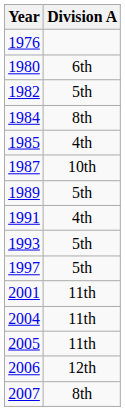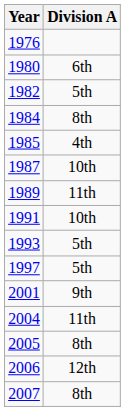 <table class="wikitable" style="text-align:center">
 <tr>
 <th>Year</th>
 <th>Division A</th>
 </tr>
 <tr>
 <td><a href='#'>1976</a></td>
 <td></td>
 </tr>
 <tr>
 <td><a href='#'>1980</a></td>
 <td>6th</td>
 </tr>
 <tr>
 <td><a href='#'>1982</a></td>
 <td>5th</td>
 </tr>
 <tr>
 <td><a href='#'>1984</a></td>
 <td>8th</td>
 </tr>
 <tr>
 <td><a href='#'>1985</a></td>
 <td>4th</td>
 </tr>
 <tr>
 <td><a href='#'>1987</a></td>
 <td>10th</td>
 </tr>
 <tr>
 <td><a href='#'>1989</a></td>
-<td>5th</td>
+<td>11th</td>
 </tr>
 <tr>
 <td><a href='#'>1991</a></td>
-<td>4th</td>
+<td>10th</td>
 </tr>
 <tr>
 <td><a href='#'>1993</a></td>
 <td>5th</td>
 </tr>
 <tr>
 <td><a href='#'>1997</a></td>
 <td>5th</td>
 </tr>
 <tr>
 <td><a href='#'>2001</a></td>
-<td>11th</td>
+<td>9th</td>
 </tr>
 <tr>
 <td><a href='#'>2004</a></td>
 <td>11th</td>
 </tr>
 <tr>
 <td><a href='#'>2005</a></td>
-<td>11th</td>
+<td>8th</td>
 </tr>
 <tr>
 <td><a href='#'>2006</a></td>
 <td>12th</td>
 </tr>
 <tr>
 <td><a href='#'>2007</a></td>
 <td>8th</td>
 </tr>
 </table>
